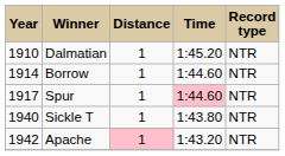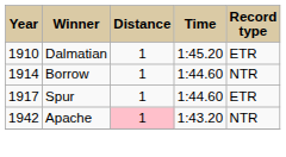 <table class = "wikitable sortable" | border="1" cellpadding="0" style="border-collapse: collapse; font-size:90%">
 <tr bgcolor="#DACAA5" align="center">
 <td width="25px"><strong>Year</strong> <br></td>
 <td width="50px"><strong>Winner</strong> <br></td>
 <td width="40x"><strong>Distance</strong> <br></td>
 <td width="30px"><strong>Time</strong> <br></td>
 <td width="35px"><strong>Record type</strong></td>
 </tr>
 <tr>
 <td>1910</td>
 <td>Dalmatian</td>
 <td align=center>1<span></span></td>
 <td>1:45.20</td>
-<td>NTR</td>
+<td>ETR</td>
 </tr>
 <tr>
 <td>1914</td>
 <td>Borrow</td>
 <td align=center>1<span></span></td>
 <td>1:44.60</td>
 <td>NTR</td>
 </tr>
 <tr>
 <td>1917</td>
 <td>Spur</td>
 <td align=center>1<span></span></td>
-<td style="background: pink;">1:44.60</td>
-<td>NTR</td>
-</tr>
-<tr>
-<td>1940</td>
-<td>Sickle T</td>
-<td align=center>1<span></span></td>
-<td>1:43.80</td>
-<td>NTR</td>
+<td>1:44.60</td>
+<td>ETR</td>
 </tr>
 <tr>
 <td>1942</td>
 <td>Apache</td>
 <td align=center style="background: pink;">1<span></span></td>
 <td>1:43.20</td>
 <td>NTR</td>
 </tr>
 <tr>
 </tr>
 </table>
